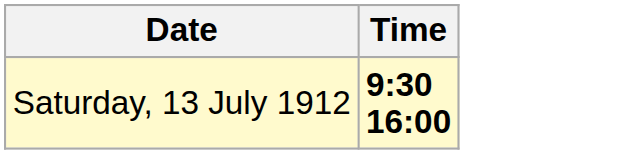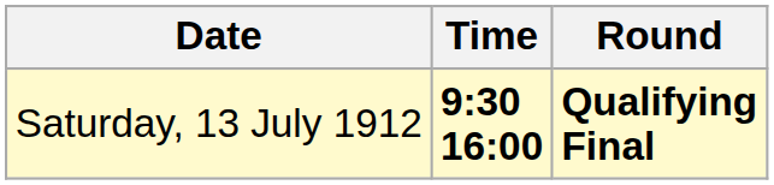 <table class="wikitable">
 <tr>
 <th>Date</th>
 <th>Time</th>
+<th>Round</th>
 </tr>
 <tr style=background:lemonchiffon>
 <td>Saturday, 13 July 1912</td>
 <td><strong>9:30</strong><br><strong>16:00</strong></td>
+<td><strong>Qualifying</strong><br><strong>Final</strong></td>
 </tr>
 </table>
